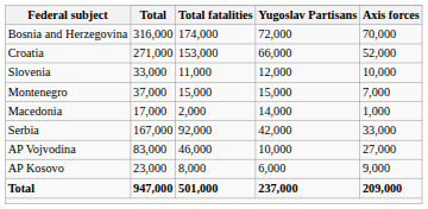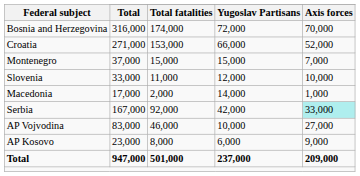 <table class="wikitable sortable">
 <tr>
 <th rowspan="2">Federal subject</th>
 </tr>
 <tr align="center">
 <th data-sort-type=number>Total</th>
 <th>Total fatalities</th>
 <th>Yugoslav Partisans</th>
 <th>Axis forces</th>
 </tr>
 <tr>
 <td>Bosnia and Herzegovina</td>
 <td>316,000</td>
 <td>174,000</td>
 <td>72,000</td>
 <td>70,000</td>
 </tr>
 <tr>
 <td>Croatia</td>
 <td>271,000</td>
 <td>153,000</td>
 <td>66,000</td>
 <td>52,000</td>
 </tr>
 <tr>
+<td>Montenegro</td>
+<td>37,000</td>
+<td>15,000</td>
+<td>15,000</td>
+<td>7,000</td>
+</tr>
+<tr>
 <td>Slovenia</td>
 <td>33,000</td>
 <td>11,000</td>
 <td>12,000</td>
 <td>10,000</td>
-</tr>
-<tr>
-<td>Montenegro</td>
-<td>37,000</td>
-<td>15,000</td>
-<td>15,000</td>
-<td>7,000</td>
 </tr>
 <tr>
 <td>Macedonia</td>
 <td>17,000</td>
 <td>2,000</td>
 <td>14,000</td>
 <td>1,000</td>
 </tr>
 <tr>
 <td>Serbia</td>
 <td>167,000</td>
 <td>92,000</td>
 <td>42,000</td>
-<td>33,000</td>
+<td style="background: paleturquoise;">33,000</td>
 </tr>
 <tr>
 <td>AP Vojvodina</td>
 <td>83,000</td>
 <td>46,000</td>
 <td>10,000</td>
 <td>27,000</td>
 </tr>
 <tr>
 <td>AP Kosovo</td>
 <td>23,000</td>
 <td>8,000</td>
 <td>6,000</td>
 <td>9,000</td>
 </tr>
 <tr class="sortbottom">
 <td><strong>Total</strong></td>
 <td><strong>947,000</strong></td>
 <td><strong>501,000</strong></td>
 <td><strong>237,000</strong></td>
 <td><strong>209,000</strong></td>
 </tr>
 <tr class="sortbottom">
 <td colspan="5"></td>
 </tr>
 </table>
